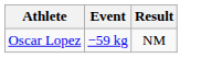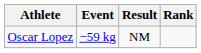 <table class="wikitable" style="font-size:90%">
 <tr>
 <th>Athlete</th>
 <th>Event</th>
 <th>Result</th>
+<th>Rank</th>
 </tr>
 <tr align=center>
 <td align=left><a href='#'>Oscar Lopez</a></td>
 <td align=left><a href='#'>−59 kg</a></td>
 <td>NM</td>
+<td></td>
 </tr>
 </table>
